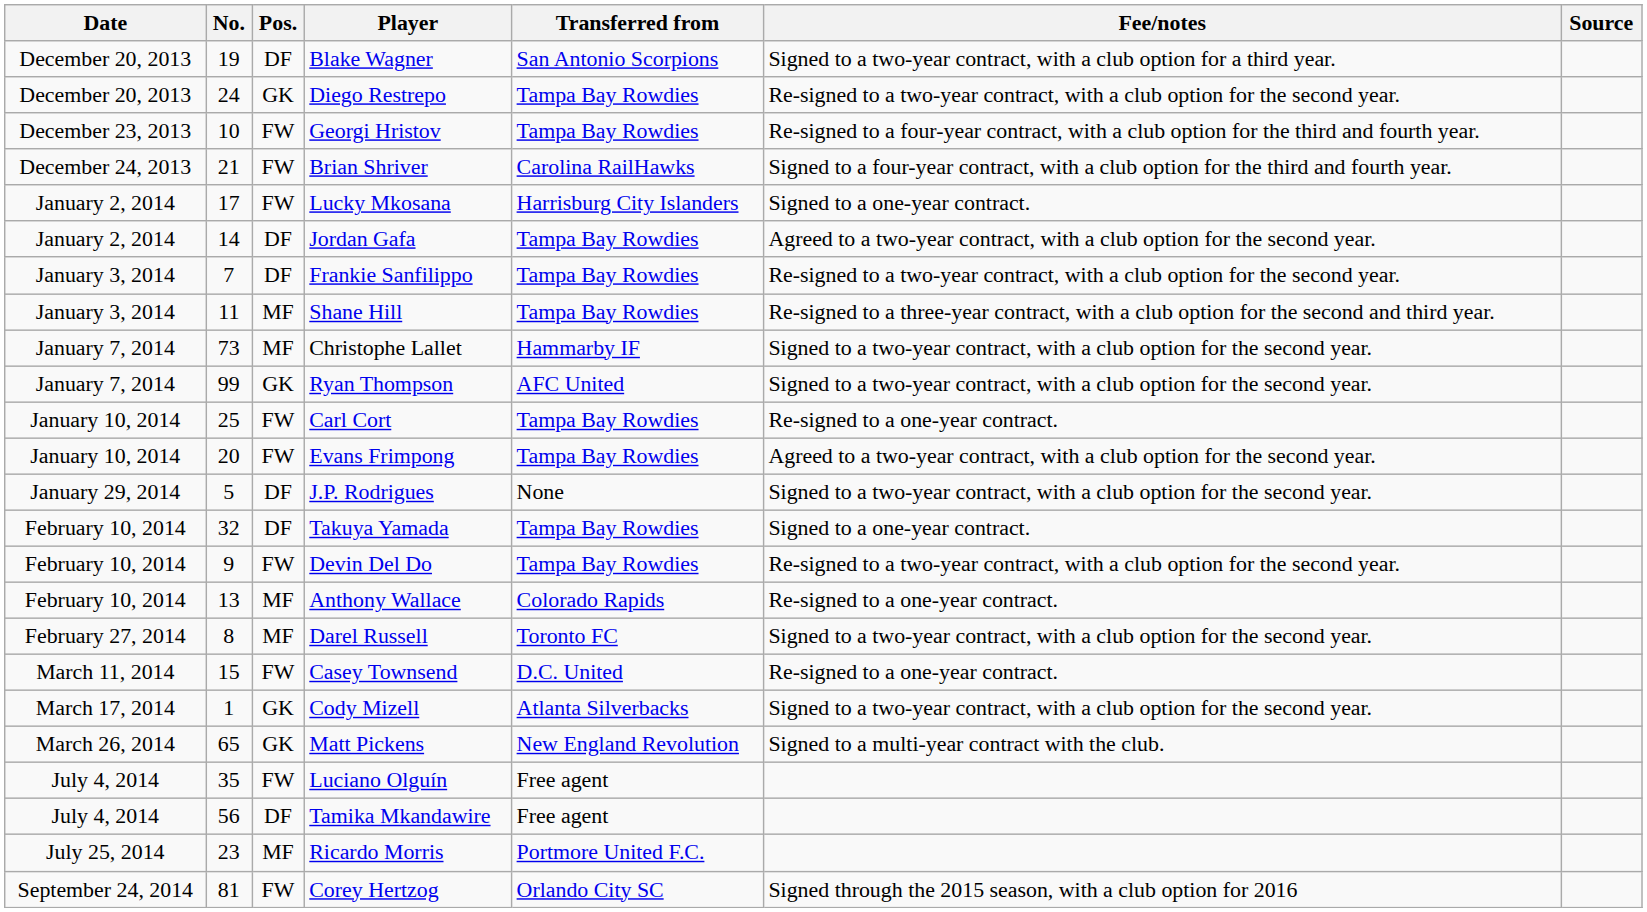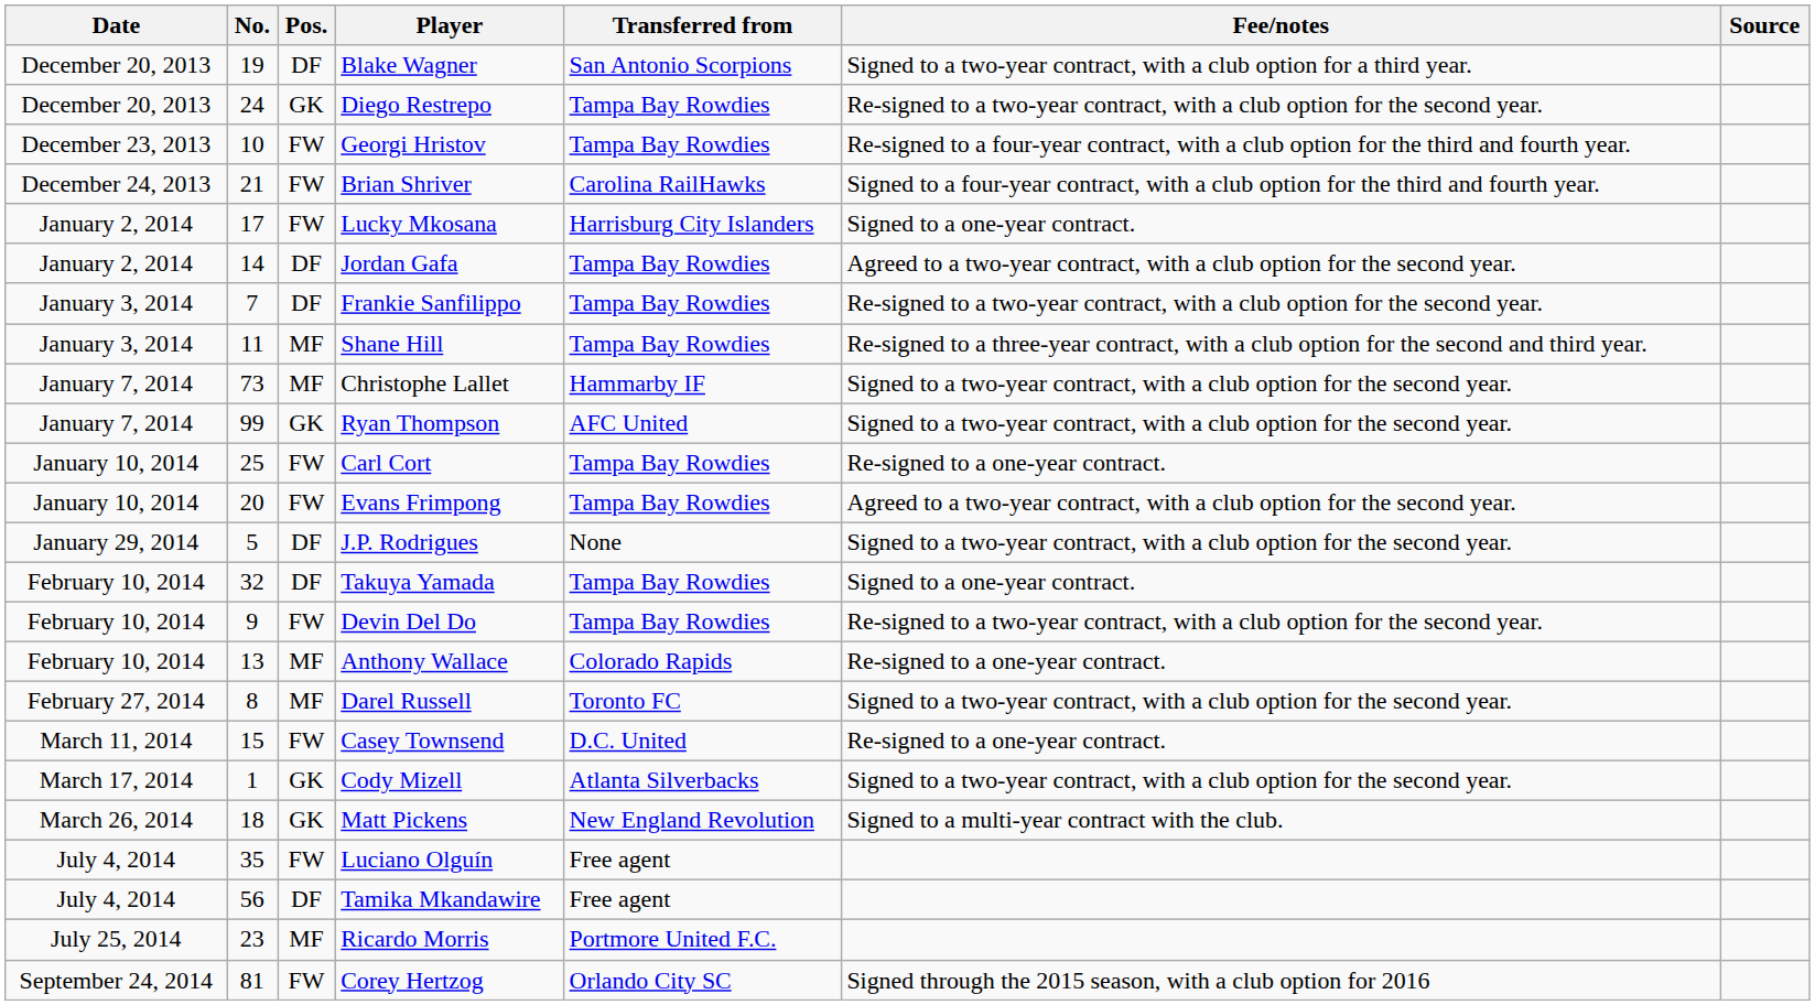 <table class="wikitable sortable" style="width:90%; text-align:center; font-size:95%; text-align:left;">
 <tr>
 <th>Date</th>
 <th>No.</th>
 <th>Pos.</th>
 <th>Player</th>
 <th>Transferred from</th>
 <th>Fee/notes</th>
 <th>Source</th>
 </tr>
 <tr>
 <td align=center>December 20, 2013</td>
 <td align=center>19</td>
 <td align=center>DF</td>
 <td> <a href='#'>Blake Wagner</a></td>
 <td> <a href='#'>San Antonio Scorpions</a></td>
 <td>Signed to a two-year contract, with a club option for a third year.</td>
 <td></td>
 </tr>
 <tr>
 <td align=center>December 20, 2013</td>
 <td align=center>24</td>
 <td align=center>GK</td>
 <td> <a href='#'>Diego Restrepo</a></td>
 <td> <a href='#'>Tampa Bay Rowdies</a></td>
 <td>Re-signed to a two-year contract, with a club option for the second year.</td>
 <td></td>
 </tr>
 <tr>
 <td align=center>December 23, 2013</td>
 <td align=center>10</td>
 <td align=center>FW</td>
 <td> <a href='#'>Georgi Hristov</a></td>
 <td> <a href='#'>Tampa Bay Rowdies</a></td>
 <td>Re-signed to a four-year contract, with a club option for the third and fourth year.</td>
 <td></td>
 </tr>
 <tr>
 <td align=center>December 24, 2013</td>
 <td align=center>21</td>
 <td align=center>FW</td>
 <td> <a href='#'>Brian Shriver</a></td>
 <td> <a href='#'>Carolina RailHawks</a></td>
 <td>Signed to a four-year contract, with a club option for the third and fourth year.</td>
 <td></td>
 </tr>
 <tr>
 <td align=center>January 2, 2014</td>
 <td align=center>17</td>
 <td align=center>FW</td>
 <td> <a href='#'>Lucky Mkosana</a></td>
 <td> <a href='#'>Harrisburg City Islanders</a></td>
 <td>Signed to a one-year contract.</td>
 <td></td>
 </tr>
 <tr>
 <td align=center>January 2, 2014</td>
 <td align=center>14</td>
 <td align=center>DF</td>
 <td> <a href='#'>Jordan Gafa</a></td>
 <td> <a href='#'>Tampa Bay Rowdies</a></td>
 <td>Agreed to a two-year contract, with a club option for the second year.</td>
 <td></td>
 </tr>
 <tr>
 <td align=center>January 3, 2014</td>
 <td align=center>7</td>
 <td align=center>DF</td>
 <td> <a href='#'>Frankie Sanfilippo</a></td>
 <td> <a href='#'>Tampa Bay Rowdies</a></td>
 <td>Re-signed to a two-year contract, with a club option for the second year.</td>
 <td></td>
 </tr>
 <tr>
 <td align=center>January 3, 2014</td>
 <td align=center>11</td>
 <td align=center>MF</td>
 <td> <a href='#'>Shane Hill</a></td>
 <td> <a href='#'>Tampa Bay Rowdies</a></td>
 <td>Re-signed to a three-year contract, with a club option for the second and third year.</td>
 <td></td>
 </tr>
 <tr>
 <td align=center>January 7, 2014</td>
 <td align=center>73</td>
 <td align=center>MF</td>
 <td> Christophe Lallet</td>
 <td> <a href='#'>Hammarby IF</a></td>
 <td>Signed to a two-year contract, with a club option for the second year.</td>
 <td></td>
 </tr>
 <tr>
 <td align=center>January 7, 2014</td>
 <td align=center>99</td>
 <td align=center>GK</td>
 <td> <a href='#'>Ryan Thompson</a></td>
 <td> <a href='#'>AFC United</a></td>
 <td>Signed to a two-year contract, with a club option for the second year.</td>
 <td></td>
 </tr>
 <tr>
 <td align=center>January 10, 2014</td>
 <td align=center>25</td>
 <td align=center>FW</td>
 <td> <a href='#'>Carl Cort</a></td>
 <td> <a href='#'>Tampa Bay Rowdies</a></td>
 <td>Re-signed to a one-year contract.</td>
 <td></td>
 </tr>
 <tr>
 <td align=center>January 10, 2014</td>
 <td align=center>20</td>
 <td align=center>FW</td>
 <td> <a href='#'>Evans Frimpong</a></td>
 <td> <a href='#'>Tampa Bay Rowdies</a></td>
 <td>Agreed to a two-year contract, with a club option for the second year.</td>
 <td></td>
 </tr>
 <tr>
 <td align=center>January 29, 2014</td>
 <td align=center>5</td>
 <td align=center>DF</td>
 <td> <a href='#'>J.P. Rodrigues</a></td>
 <td>None</td>
 <td>Signed to a two-year contract, with a club option for the second year.</td>
 <td></td>
 </tr>
 <tr>
 <td align=center>February 10, 2014</td>
 <td align=center>32</td>
 <td align=center>DF</td>
 <td> <a href='#'>Takuya Yamada</a></td>
 <td> <a href='#'>Tampa Bay Rowdies</a></td>
 <td>Signed to a one-year contract.</td>
 <td></td>
 </tr>
 <tr>
 <td align=center>February 10, 2014</td>
 <td align=center>9</td>
 <td align=center>FW</td>
 <td> <a href='#'>Devin Del Do</a></td>
 <td> <a href='#'>Tampa Bay Rowdies</a></td>
 <td>Re-signed to a two-year contract, with a club option for the second year.</td>
 <td></td>
 </tr>
 <tr>
 <td align=center>February 10, 2014</td>
 <td align=center>13</td>
 <td align=center>MF</td>
 <td> <a href='#'>Anthony Wallace</a></td>
 <td> <a href='#'>Colorado Rapids</a></td>
 <td>Re-signed to a one-year contract.</td>
 <td></td>
 </tr>
 <tr>
 <td align=center>February 27, 2014</td>
 <td align=center>8</td>
 <td align=center>MF</td>
 <td> <a href='#'>Darel Russell</a></td>
 <td> <a href='#'>Toronto FC</a></td>
 <td>Signed to a two-year contract, with a club option for the second year.</td>
 <td></td>
 </tr>
 <tr>
 <td align=center>March 11, 2014</td>
 <td align=center>15</td>
 <td align=center>FW</td>
 <td> <a href='#'>Casey Townsend</a></td>
 <td> <a href='#'>D.C. United</a></td>
 <td>Re-signed to a one-year contract.</td>
 <td></td>
 </tr>
 <tr>
 <td align=center>March 17, 2014</td>
 <td align=center>1</td>
 <td align=center>GK</td>
 <td> <a href='#'>Cody Mizell</a></td>
 <td> <a href='#'>Atlanta Silverbacks</a></td>
 <td>Signed to a two-year contract, with a club option for the second year.</td>
 <td></td>
 </tr>
 <tr>
 <td align=center>March 26, 2014</td>
-<td align=center>65</td>
+<td align=center>18</td>
 <td align=center>GK</td>
 <td> <a href='#'>Matt Pickens</a></td>
 <td> <a href='#'>New England Revolution</a></td>
 <td>Signed to a multi-year contract with the club.</td>
 <td></td>
 </tr>
 <tr>
 <td align=center>July 4, 2014</td>
 <td align=center>35</td>
 <td align=center>FW</td>
 <td> <a href='#'>Luciano Olguín</a></td>
 <td>Free agent</td>
 <td></td>
 <td></td>
 </tr>
 <tr>
 <td align=center>July 4, 2014</td>
 <td align=center>56</td>
 <td align=center>DF</td>
 <td> <a href='#'>Tamika Mkandawire</a></td>
 <td>Free agent</td>
 <td></td>
 <td></td>
 </tr>
 <tr>
 <td align=center>July 25, 2014</td>
 <td align=center>23</td>
 <td align=center>MF</td>
 <td> <a href='#'>Ricardo Morris</a></td>
 <td> <a href='#'>Portmore United F.C.</a></td>
 <td></td>
 <td></td>
 </tr>
 <tr>
 <td align=center>September 24, 2014</td>
 <td align=center>81</td>
 <td align=center>FW</td>
 <td> <a href='#'>Corey Hertzog</a></td>
 <td> <a href='#'>Orlando City SC</a></td>
 <td>Signed through the 2015 season, with a club option for 2016</td>
 <td></td>
 </tr>
 </table>
